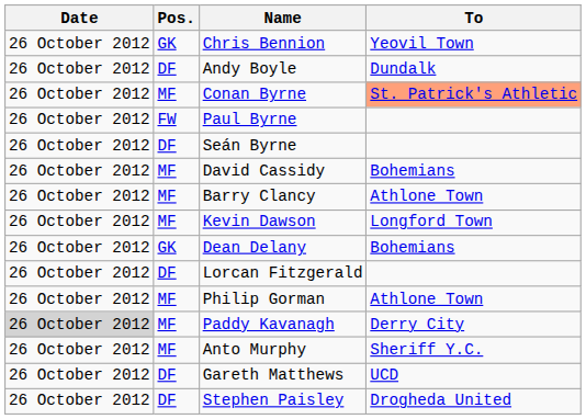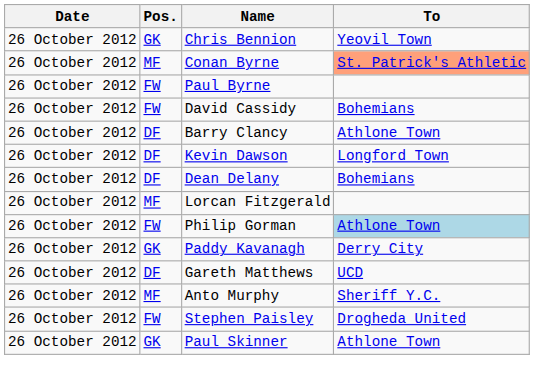 <table class="wikitable">
 <tr>
 <th>Date</th>
 <th>Pos.</th>
 <th>Name</th>
 <th>To</th>
 </tr>
 <tr>
 <td>26 October 2012</td>
 <td><a href='#'>GK</a></td>
 <td> <a href='#'>Chris Bennion</a></td>
 <td><a href='#'>Yeovil Town</a></td>
 </tr>
 <tr>
 <td>26 October 2012</td>
-<td><a href='#'>DF</a></td>
-<td> Andy Boyle</td>
-<td><a href='#'>Dundalk</a></td>
-</tr>
-<tr>
-<td>26 October 2012</td>
 <td><a href='#'>MF</a></td>
 <td> <a href='#'>Conan Byrne</a></td>
 <td style="background: lightsalmon;"><a href='#'>St. Patrick's Athletic</a></td>
 </tr>
 <tr>
 <td>26 October 2012</td>
 <td><a href='#'>FW</a></td>
 <td> <a href='#'>Paul Byrne</a></td>
 <td></td>
 </tr>
 <tr>
 <td>26 October 2012</td>
-<td><a href='#'>DF</a></td>
-<td> Seán Byrne</td>
-<td></td>
-</tr>
-<tr>
-<td>26 October 2012</td>
-<td><a href='#'>MF</a></td>
+<td><a href='#'>FW</a></td>
 <td> David Cassidy</td>
 <td><a href='#'>Bohemians</a></td>
 </tr>
 <tr>
 <td>26 October 2012</td>
-<td><a href='#'>MF</a></td>
+<td><a href='#'>DF</a></td>
 <td> Barry Clancy</td>
 <td><a href='#'>Athlone Town</a></td>
 </tr>
 <tr>
 <td>26 October 2012</td>
-<td><a href='#'>MF</a></td>
+<td><a href='#'>DF</a></td>
 <td> <a href='#'>Kevin Dawson</a></td>
 <td><a href='#'>Longford Town</a></td>
 </tr>
 <tr>
 <td>26 October 2012</td>
-<td><a href='#'>GK</a></td>
+<td><a href='#'>DF</a></td>
 <td> <a href='#'>Dean Delany</a></td>
 <td><a href='#'>Bohemians</a></td>
 </tr>
 <tr>
 <td>26 October 2012</td>
-<td><a href='#'>DF</a></td>
+<td><a href='#'>MF</a></td>
 <td> Lorcan Fitzgerald</td>
 <td></td>
 </tr>
 <tr>
 <td>26 October 2012</td>
-<td><a href='#'>MF</a></td>
+<td><a href='#'>FW</a></td>
 <td> Philip Gorman</td>
-<td><a href='#'>Athlone Town</a></td>
+<td style="background: lightblue;"><a href='#'>Athlone Town</a></td>
 </tr>
 <tr>
-<td style="background: lightgrey;">26 October 2012</td>
-<td><a href='#'>MF</a></td>
+<td>26 October 2012</td>
+<td><a href='#'>GK</a></td>
 <td> <a href='#'>Paddy Kavanagh</a></td>
 <td><a href='#'>Derry City</a></td>
+</tr>
+<tr>
+<td>26 October 2012</td>
+<td><a href='#'>DF</a></td>
+<td> Gareth Matthews</td>
+<td><a href='#'>UCD</a></td>
 </tr>
 <tr>
 <td>26 October 2012</td>
 <td><a href='#'>MF</a></td>
 <td> Anto Murphy</td>
 <td><a href='#'>Sheriff Y.C.</a></td>
 </tr>
 <tr>
 <td>26 October 2012</td>
-<td><a href='#'>DF</a></td>
-<td> Gareth Matthews</td>
-<td><a href='#'>UCD</a></td>
+<td><a href='#'>FW</a></td>
+<td> <a href='#'>Stephen Paisley</a></td>
+<td><a href='#'>Drogheda United</a></td>
 </tr>
 <tr>
 <td>26 October 2012</td>
-<td><a href='#'>DF</a></td>
-<td> <a href='#'>Stephen Paisley</a></td>
-<td><a href='#'>Drogheda United</a></td>
+<td><a href='#'>GK</a></td>
+<td> <a href='#'>Paul Skinner</a></td>
+<td><a href='#'>Athlone Town</a></td>
 </tr>
 </table>
